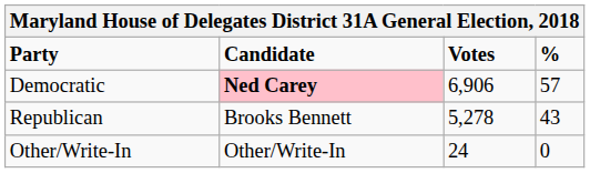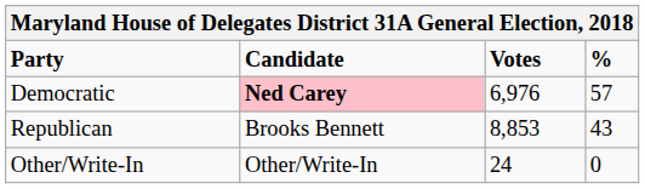 <table class="wikitable">
 <tr>
 <th colspan="4">Maryland House of Delegates District 31A General Election, 2018</th>
 </tr>
 <tr>
 <td><strong>Party</strong></td>
 <td><strong>Candidate</strong></td>
 <td><strong>Votes</strong></td>
 <td><strong>%</strong></td>
 </tr>
 <tr>
 <td>Democratic</td>
 <td style="background: pink;"><strong>Ned Carey</strong></td>
-<td>6,906</td>
+<td>6,976</td>
 <td>57</td>
 </tr>
 <tr>
 <td>Republican</td>
 <td>Brooks Bennett</td>
-<td>5,278</td>
+<td>8,853</td>
 <td>43</td>
 </tr>
 <tr>
 <td>Other/Write-In</td>
 <td>Other/Write-In</td>
 <td>24</td>
 <td>0</td>
 </tr>
 </table>
